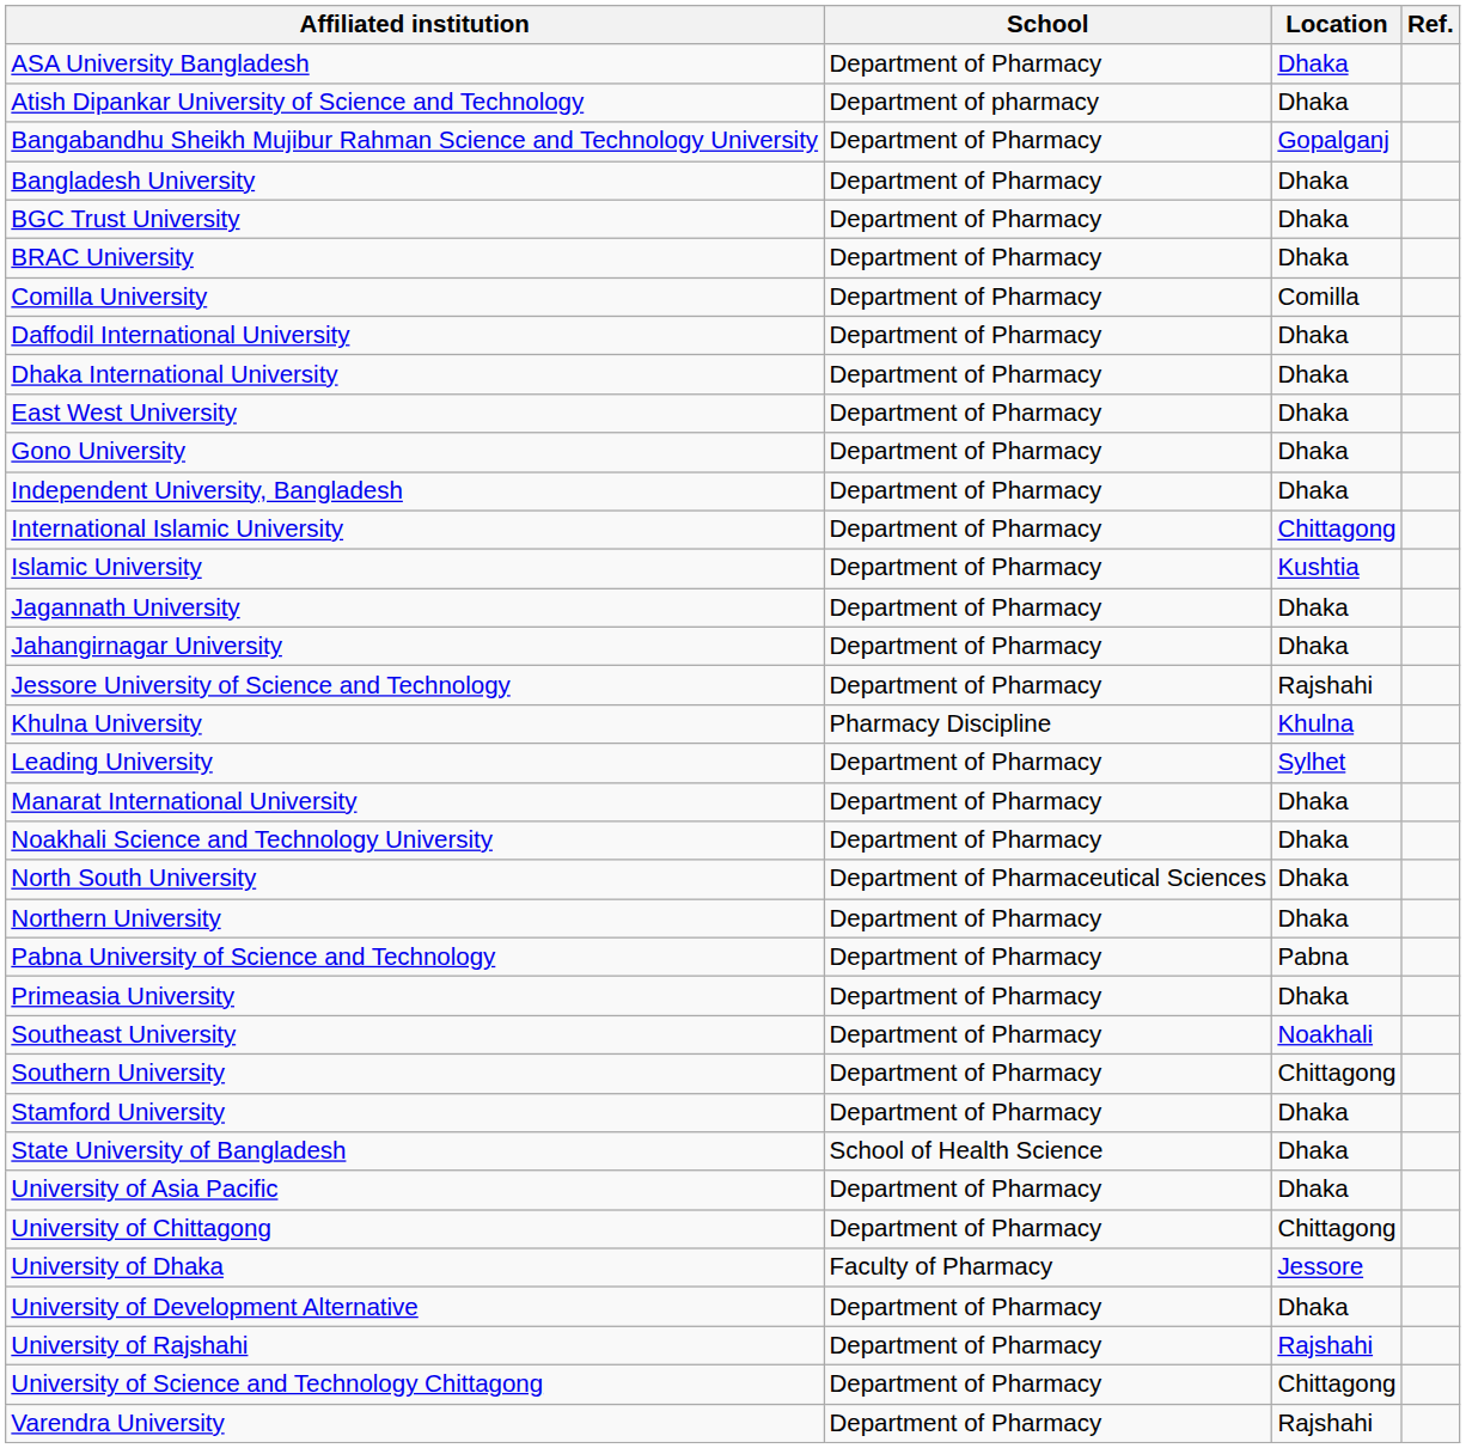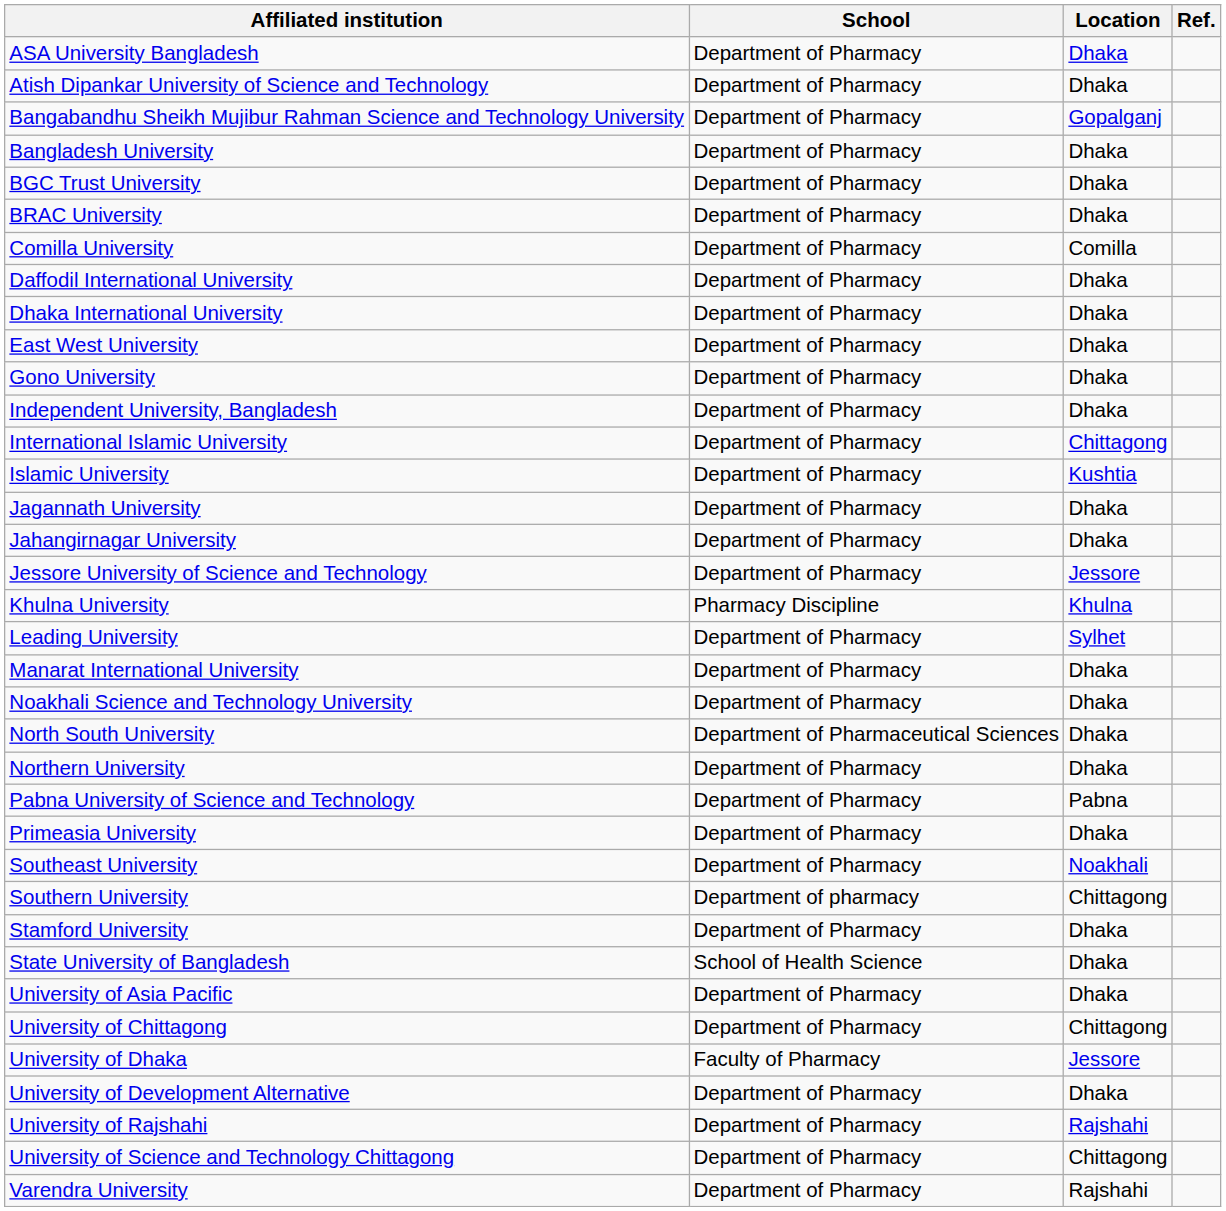 <table class="wikitable sortable">
 <tr>
 <th>Affiliated institution</th>
 <th>School</th>
 <th>Location</th>
 <th>Ref.</th>
 </tr>
 <tr>
 <td><a href='#'>ASA University Bangladesh</a></td>
 <td>Department of Pharmacy</td>
 <td><a href='#'>Dhaka</a></td>
 <td></td>
 </tr>
 <tr>
 <td><a href='#'>Atish Dipankar University of Science and Technology</a></td>
-<td>Department of pharmacy</td>
+<td>Department of Pharmacy</td>
 <td>Dhaka</td>
 <td></td>
 </tr>
 <tr>
 <td><a href='#'>Bangabandhu Sheikh Mujibur Rahman Science and Technology University</a></td>
 <td>Department of Pharmacy</td>
 <td><a href='#'>Gopalganj</a></td>
 <td></td>
 </tr>
 <tr>
 <td><a href='#'>Bangladesh University</a></td>
 <td>Department of Pharmacy</td>
 <td>Dhaka</td>
 <td></td>
 </tr>
 <tr>
 <td><a href='#'>BGC Trust University</a></td>
 <td>Department of Pharmacy</td>
 <td>Dhaka</td>
 <td></td>
 </tr>
 <tr>
 <td><a href='#'>BRAC University</a></td>
 <td>Department of Pharmacy</td>
 <td>Dhaka</td>
 <td></td>
 </tr>
 <tr>
 <td><a href='#'>Comilla University</a></td>
 <td>Department of Pharmacy</td>
 <td>Comilla</td>
 <td></td>
 </tr>
 <tr>
 <td><a href='#'>Daffodil International University</a></td>
 <td>Department of Pharmacy</td>
 <td>Dhaka</td>
 <td></td>
 </tr>
 <tr>
 <td><a href='#'>Dhaka International University</a></td>
 <td>Department of Pharmacy</td>
 <td>Dhaka</td>
 <td></td>
 </tr>
 <tr>
 <td><a href='#'>East West University</a></td>
 <td>Department of Pharmacy</td>
 <td>Dhaka</td>
 <td></td>
 </tr>
 <tr>
 <td><a href='#'>Gono University</a></td>
 <td>Department of Pharmacy</td>
 <td>Dhaka</td>
 <td></td>
 </tr>
 <tr>
 <td><a href='#'>Independent University, Bangladesh</a></td>
 <td>Department of Pharmacy</td>
 <td>Dhaka</td>
 <td></td>
 </tr>
 <tr>
 <td><a href='#'>International Islamic University</a></td>
 <td>Department of Pharmacy</td>
 <td><a href='#'>Chittagong</a></td>
 <td></td>
 </tr>
 <tr>
 <td><a href='#'>Islamic University</a></td>
 <td>Department of Pharmacy</td>
 <td><a href='#'>Kushtia</a></td>
 <td></td>
 </tr>
 <tr>
 <td><a href='#'>Jagannath University</a></td>
 <td>Department of Pharmacy</td>
 <td>Dhaka</td>
 <td></td>
 </tr>
 <tr>
 <td><a href='#'>Jahangirnagar University</a></td>
 <td>Department of Pharmacy</td>
 <td>Dhaka</td>
 <td></td>
 </tr>
 <tr>
 <td><a href='#'>Jessore University of Science and Technology</a></td>
 <td>Department of Pharmacy</td>
-<td>Rajshahi</td>
+<td><a href='#'>Jessore</a></td>
 <td></td>
 </tr>
 <tr>
 <td><a href='#'>Khulna University</a></td>
 <td>Pharmacy Discipline</td>
 <td><a href='#'>Khulna</a></td>
 <td></td>
 </tr>
 <tr>
 <td><a href='#'>Leading University</a></td>
 <td>Department of Pharmacy</td>
 <td><a href='#'>Sylhet</a></td>
 <td></td>
 </tr>
 <tr>
 <td><a href='#'>Manarat International University</a></td>
 <td>Department of Pharmacy</td>
 <td>Dhaka</td>
 <td></td>
 </tr>
 <tr>
 <td><a href='#'>Noakhali Science and Technology University</a></td>
 <td>Department of Pharmacy</td>
 <td>Dhaka</td>
 <td></td>
 </tr>
 <tr>
 <td><a href='#'>North South University</a></td>
 <td>Department of Pharmaceutical Sciences</td>
 <td>Dhaka</td>
 <td></td>
 </tr>
 <tr>
 <td><a href='#'>Northern University</a></td>
 <td>Department of Pharmacy</td>
 <td>Dhaka</td>
 <td></td>
 </tr>
 <tr>
 <td><a href='#'>Pabna University of Science and Technology</a></td>
 <td>Department of Pharmacy</td>
 <td>Pabna</td>
 <td></td>
 </tr>
 <tr>
 <td><a href='#'>Primeasia University</a></td>
 <td>Department of Pharmacy</td>
 <td>Dhaka</td>
 <td></td>
 </tr>
 <tr>
 <td><a href='#'>Southeast University</a></td>
 <td>Department of Pharmacy</td>
 <td><a href='#'>Noakhali</a></td>
 <td></td>
 </tr>
 <tr>
 <td><a href='#'>Southern University</a></td>
-<td>Department of Pharmacy</td>
+<td>Department of pharmacy</td>
 <td>Chittagong</td>
 <td></td>
 </tr>
 <tr>
 <td><a href='#'>Stamford University</a></td>
 <td>Department of Pharmacy</td>
 <td>Dhaka</td>
 <td></td>
 </tr>
 <tr>
 <td><a href='#'>State University of Bangladesh</a></td>
 <td>School of Health Science</td>
 <td>Dhaka</td>
 <td></td>
 </tr>
 <tr>
 <td><a href='#'>University of Asia Pacific</a></td>
 <td>Department of Pharmacy</td>
 <td>Dhaka</td>
 <td></td>
 </tr>
 <tr>
 <td><a href='#'>University of Chittagong</a></td>
 <td>Department of Pharmacy</td>
 <td>Chittagong</td>
 <td></td>
 </tr>
 <tr>
 <td><a href='#'>University of Dhaka</a></td>
 <td>Faculty of Pharmacy</td>
 <td><a href='#'>Jessore</a></td>
 <td></td>
 </tr>
 <tr>
 <td><a href='#'>University of Development Alternative</a></td>
 <td>Department of Pharmacy</td>
 <td>Dhaka</td>
 <td></td>
 </tr>
 <tr>
 <td><a href='#'>University of Rajshahi</a></td>
 <td>Department of Pharmacy</td>
 <td><a href='#'>Rajshahi</a></td>
 <td></td>
 </tr>
 <tr>
 <td><a href='#'>University of Science and Technology Chittagong</a></td>
 <td>Department of Pharmacy</td>
 <td>Chittagong</td>
 <td></td>
 </tr>
 <tr>
 <td><a href='#'>Varendra University</a></td>
 <td>Department of Pharmacy</td>
 <td>Rajshahi</td>
 <td></td>
 </tr>
 </table>
